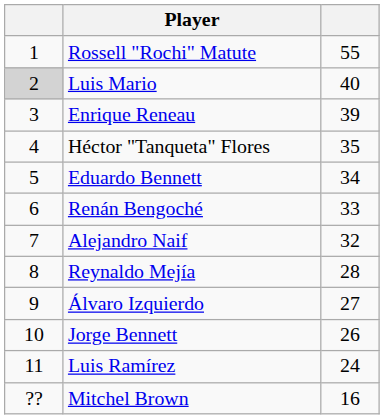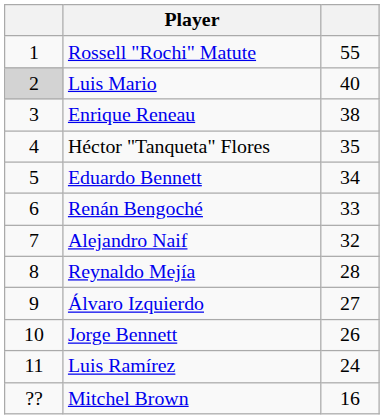 <table class="wikitable">
 <tr>
 <th width="40"></th>
 <th width="200">Player</th>
 <th width="40"></th>
 </tr>
 <tr>
 <td align="center">1</td>
 <td> <a href='#'>Rossell "Rochi" Matute</a></td>
 <td align="center">55</td>
 </tr>
 <tr>
 <td align="center" style="background: lightgrey;">2</td>
 <td> <a href='#'>Luis Mario</a></td>
 <td align="center">40</td>
 </tr>
 <tr>
 <td align="center">3</td>
 <td> <a href='#'>Enrique Reneau</a></td>
-<td align="center">39</td>
+<td align="center">38</td>
 </tr>
 <tr>
 <td align="center">4</td>
 <td> Héctor "Tanqueta" Flores</td>
 <td align="center">35</td>
 </tr>
 <tr>
 <td align="center">5</td>
 <td> <a href='#'>Eduardo Bennett</a></td>
 <td align="center">34</td>
 </tr>
 <tr>
 <td align="center">6</td>
 <td> <a href='#'>Renán Bengoché</a></td>
 <td align="center">33</td>
 </tr>
 <tr>
 <td align="center">7</td>
 <td> <a href='#'>Alejandro Naif</a></td>
 <td align="center">32</td>
 </tr>
 <tr>
 <td align="center">8</td>
 <td> <a href='#'>Reynaldo Mejía</a></td>
 <td align="center">28</td>
 </tr>
 <tr>
 <td align="center">9</td>
 <td> <a href='#'>Álvaro Izquierdo</a></td>
 <td align="center">27</td>
 </tr>
 <tr>
 <td align="center">10</td>
 <td> <a href='#'>Jorge Bennett</a></td>
 <td align="center">26</td>
 </tr>
 <tr>
 <td align="center">11</td>
 <td> <a href='#'>Luis Ramírez</a></td>
 <td align="center">24</td>
 </tr>
 <tr>
 <td align="center">??</td>
 <td> <a href='#'>Mitchel Brown</a></td>
 <td align="center">16</td>
 </tr>
 </table>
